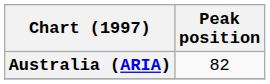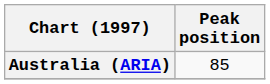 <table class="wikitable sortable plainrowheaders" style="text-align:center">
 <tr>
 <th>Chart (1997)</th>
 <th>Peak<br>position</th>
 </tr>
 <tr>
 <th scope="row">Australia (<a href='#'>ARIA</a>)</th>
-<td>82</td>
+<td>85</td>
 </tr>
 <tr>
 </tr>
 </table>
